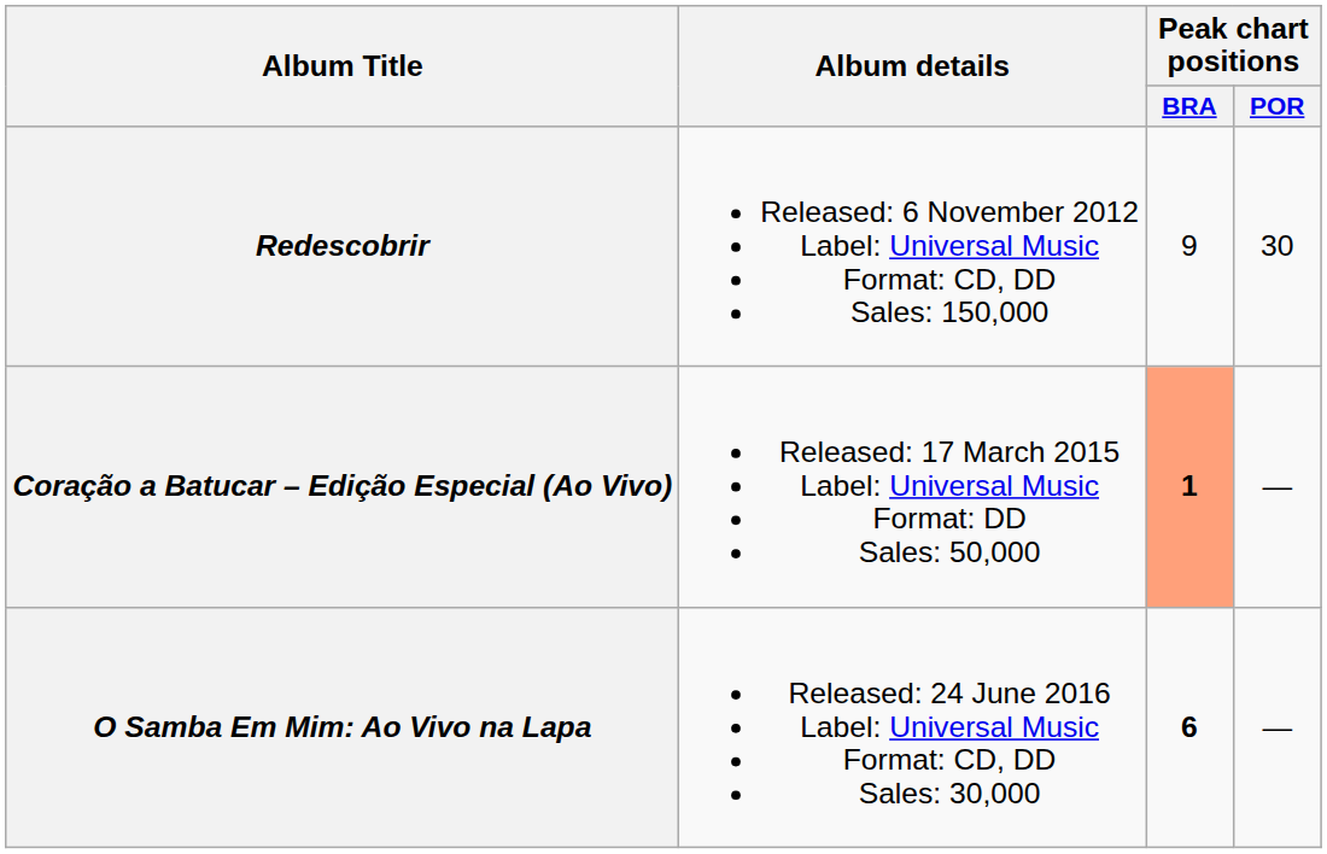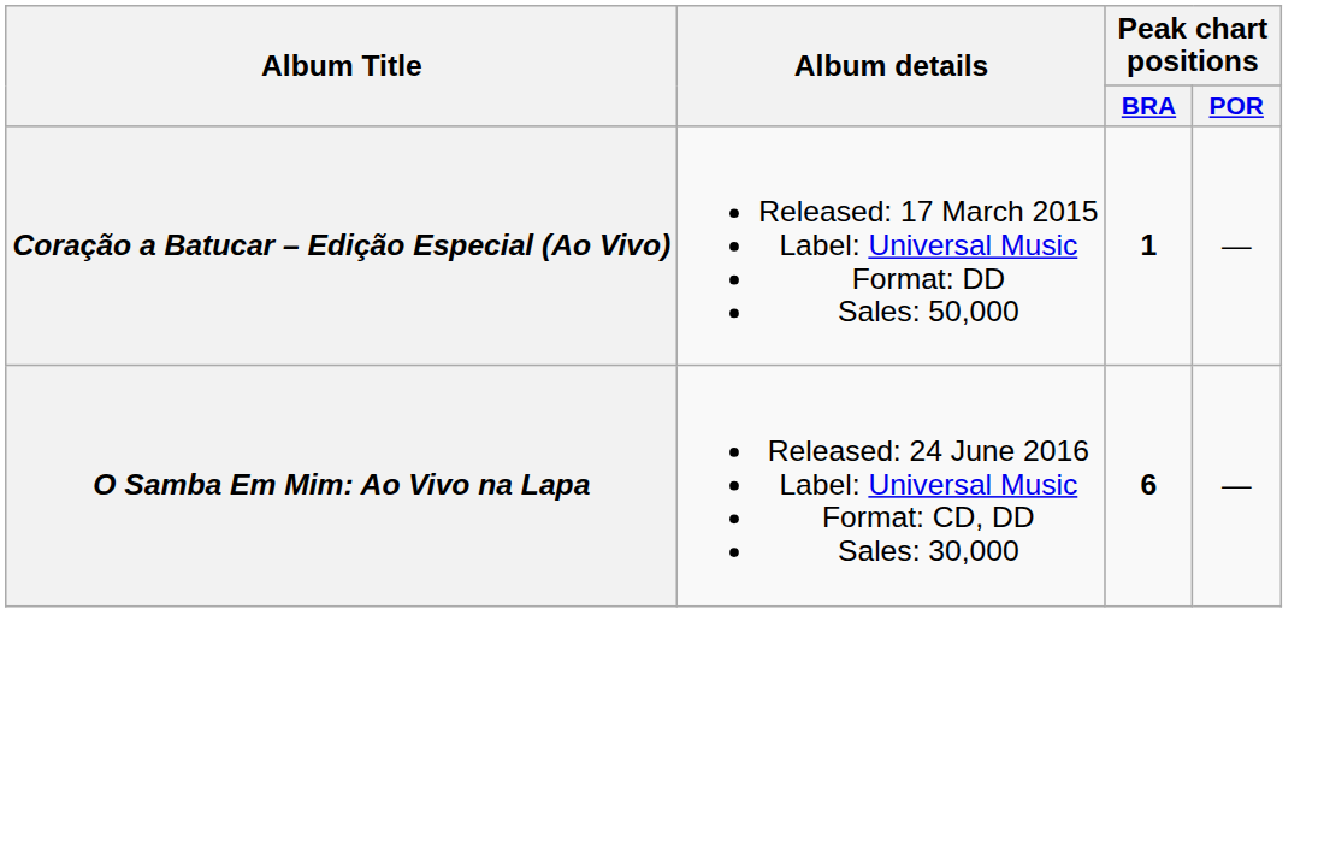 <table class="wikitable plainrowheaders" style="text-align:center;" border="1">
 <tr>
 <th scope="col" rowspan="2">Album Title</th>
 <th scope="col" rowspan="2">Album details</th>
 <th scope="col" colspan="2">Peak chart positions</th>
 </tr>
 <tr>
 <th scope="col" style="width:3em;font-size:85%;"><a href='#'>BRA</a></th>
 <th scope="col" style="width:3em;font-size:85%;"><a href='#'>POR</a></th>
 </tr>
 <tr>
-<th scope="row"><strong><em>Redescobrir</em></strong></th>
-<td><br><ul><li>Released: 6 November 2012</li><li>Label: <a href='#'>Universal Music</a></li><li>Format: CD, DD</li><li>Sales: 150,000</li></ul></td>
-<td>9</td>
-<td>30</td>
-</tr>
-<tr>
 <th scope="row"><strong><em>Coração a Batucar – Edição Especial (Ao Vivo)</em></strong></th>
 <td><br><ul><li>Released: 17 March 2015</li><li>Label: <a href='#'>Universal Music</a></li><li>Format: DD</li><li>Sales: 50,000</li></ul></td>
-<td style="background: lightsalmon;"><strong>1</strong></td>
+<td><strong>1</strong></td>
 <td>—</td>
 </tr>
 <tr>
 <th scope="row"><strong><em>O Samba Em Mim: Ao Vivo na Lapa</em></strong></th>
 <td><br><ul><li>Released: 24 June 2016</li><li>Label: <a href='#'>Universal Music</a></li><li>Format: CD, DD</li><li>Sales: 30,000</li></ul></td>
 <td><strong>6</strong></td>
 <td>—</td>
 </tr>
 </table>
